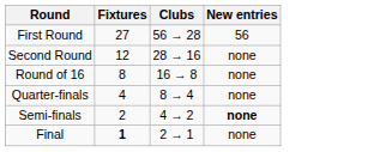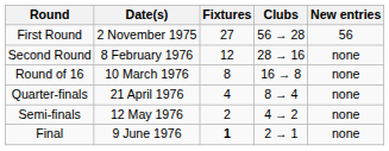 <table class="wikitable" style="text-align:center">
 <tr>
 <th>Round</th>
+<th>Date(s)</th>
 <th>Fixtures</th>
 <th>Clubs</th>
 <th>New entries</th>
 </tr>
 <tr>
 <td>First Round</td>
+<td>2 November 1975</td>
 <td>27</td>
 <td>56 → 28</td>
 <td>56</td>
 </tr>
 <tr>
 <td>Second Round</td>
+<td>8 February 1976</td>
 <td>12</td>
 <td>28 → 16</td>
 <td>none</td>
 </tr>
 <tr>
 <td>Round of 16</td>
+<td>10 March 1976</td>
 <td>8</td>
 <td>16 → 8</td>
 <td>none</td>
 </tr>
 <tr>
 <td>Quarter-finals</td>
+<td>21 April 1976</td>
 <td>4</td>
 <td>8 → 4</td>
 <td>none</td>
 </tr>
 <tr>
 <td>Semi-finals</td>
+<td>12 May 1976</td>
 <td>2</td>
 <td>4 → 2</td>
-<td><strong>none</strong></td>
+<td>none</td>
 </tr>
 <tr>
 <td>Final</td>
+<td>9 June 1976</td>
 <td><strong>1</strong></td>
 <td>2 → 1</td>
 <td>none</td>
 </tr>
 </table>
